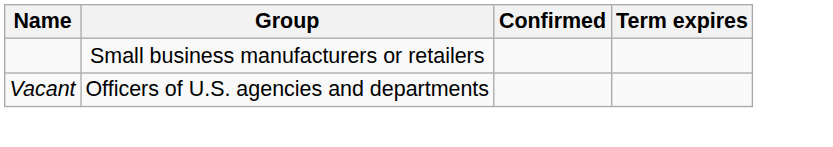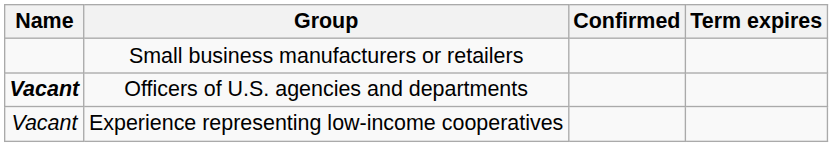 <table class="wikitable sortable" style="text-align:center">
 <tr>
 <th>Name</th>
 <th>Group</th>
 <th>Confirmed</th>
 <th>Term expires</th>
 </tr>
 <tr>
 <td></td>
 <td>Small business manufacturers or retailers</td>
 <td></td>
 <td></td>
 </tr>
 <tr>
-<td><em>Vacant</em></td>
+<td><strong><em>Vacant</em></strong></td>
 <td>Officers of U.S. agencies and departments</td>
 <td></td>
 <td></td>
 </tr>
+<tr>
+<td><em>Vacant</em></td>
+<td>Experience representing low-income cooperatives</td>
+<td></td>
+<td></td>
+</tr>
 </table>
